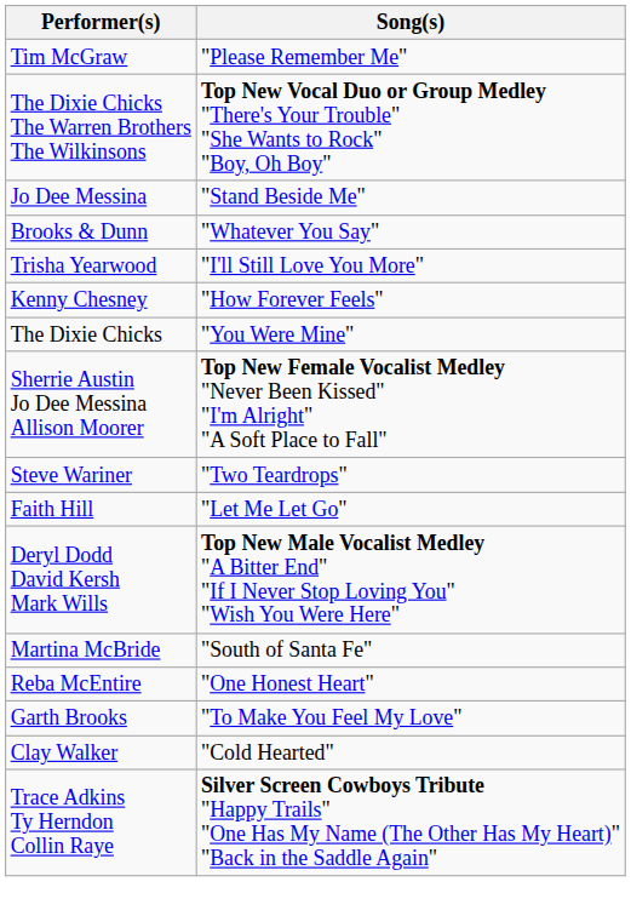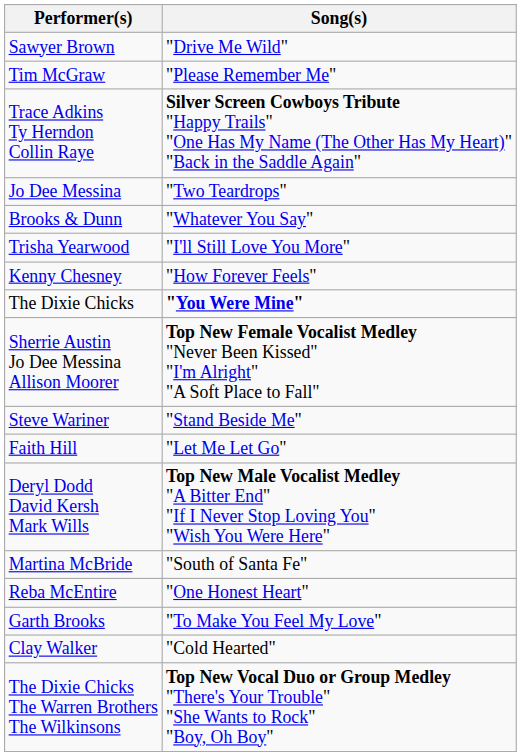 <table class="wikitable">
 <tr>
 <th>Performer(s)</th>
 <th>Song(s)</th>
 </tr>
 <tr>
+<td><a href='#'>Sawyer Brown</a></td>
+<td>"<a href='#'>Drive Me Wild</a>"</td>
+</tr>
+<tr>
 <td><a href='#'>Tim McGraw</a></td>
 <td>"<a href='#'>Please Remember Me</a>"</td>
 </tr>
 <tr>
-<td><a href='#'>The Dixie Chicks</a><br><a href='#'>The Warren Brothers</a><br><a href='#'>The Wilkinsons</a></td>
-<td><strong>Top New Vocal Duo or Group Medley</strong><br>"<a href='#'>There's Your Trouble</a>"<br>"<a href='#'>She Wants to Rock</a>"<br>"<a href='#'>Boy, Oh Boy</a>"</td>
+<td><a href='#'>Trace Adkins</a><br><a href='#'>Ty Herndon</a><br><a href='#'>Collin Raye</a></td>
+<td><strong>Silver Screen Cowboys Tribute</strong><br>"<a href='#'>Happy Trails</a>"<br>"<a href='#'>One Has My Name (The Other Has My Heart)</a>"<br>"<a href='#'>Back in the Saddle Again</a>"</td>
 </tr>
 <tr>
 <td><a href='#'>Jo Dee Messina</a></td>
-<td>"<a href='#'>Stand Beside Me</a>"</td>
+<td>"<a href='#'>Two Teardrops</a>"</td>
 </tr>
 <tr>
 <td><a href='#'>Brooks & Dunn</a></td>
 <td>"<a href='#'>Whatever You Say</a>"</td>
 </tr>
 <tr>
 <td><a href='#'>Trisha Yearwood</a></td>
 <td>"<a href='#'>I'll Still Love You More</a>"</td>
 </tr>
 <tr>
 <td><a href='#'>Kenny Chesney</a></td>
 <td>"<a href='#'>How Forever Feels</a>"</td>
 </tr>
 <tr>
 <td>The Dixie Chicks</td>
-<td>"<a href='#'>You Were Mine</a>"</td>
+<td><strong>"<a href='#'>You Were Mine</a>"</strong></td>
 </tr>
 <tr>
 <td><a href='#'>Sherrie Austin</a><br>Jo Dee Messina<br><a href='#'>Allison Moorer</a></td>
 <td><strong>Top New Female Vocalist Medley</strong><br>"Never Been Kissed"<br>"<a href='#'>I'm Alright</a>"<br>"A Soft Place to Fall"</td>
 </tr>
 <tr>
 <td><a href='#'>Steve Wariner</a></td>
-<td>"<a href='#'>Two Teardrops</a>"</td>
+<td>"<a href='#'>Stand Beside Me</a>"</td>
 </tr>
 <tr>
 <td><a href='#'>Faith Hill</a></td>
 <td>"<a href='#'>Let Me Let Go</a>"</td>
 </tr>
 <tr>
 <td><a href='#'>Deryl Dodd</a><br><a href='#'>David Kersh</a><br><a href='#'>Mark Wills</a></td>
 <td><strong>Top New Male Vocalist Medley</strong><br>"<a href='#'>A Bitter End</a>"<br>"<a href='#'>If I Never Stop Loving You</a>"<br>"<a href='#'>Wish You Were Here</a>"</td>
 </tr>
 <tr>
 <td><a href='#'>Martina McBride</a></td>
 <td>"South of Santa Fe"</td>
 </tr>
 <tr>
 <td><a href='#'>Reba McEntire</a></td>
 <td>"<a href='#'>One Honest Heart</a>"</td>
 </tr>
 <tr>
 <td><a href='#'>Garth Brooks</a></td>
 <td>"<a href='#'>To Make You Feel My Love</a>"</td>
 </tr>
 <tr>
 <td><a href='#'>Clay Walker</a></td>
 <td>"Cold Hearted"</td>
 </tr>
 <tr>
-<td><a href='#'>Trace Adkins</a><br><a href='#'>Ty Herndon</a><br><a href='#'>Collin Raye</a></td>
-<td><strong>Silver Screen Cowboys Tribute</strong><br>"<a href='#'>Happy Trails</a>"<br>"<a href='#'>One Has My Name (The Other Has My Heart)</a>"<br>"<a href='#'>Back in the Saddle Again</a>"</td>
+<td><a href='#'>The Dixie Chicks</a><br><a href='#'>The Warren Brothers</a><br><a href='#'>The Wilkinsons</a></td>
+<td><strong>Top New Vocal Duo or Group Medley</strong><br>"<a href='#'>There's Your Trouble</a>"<br>"<a href='#'>She Wants to Rock</a>"<br>"<a href='#'>Boy, Oh Boy</a>"</td>
 </tr>
 </table>
